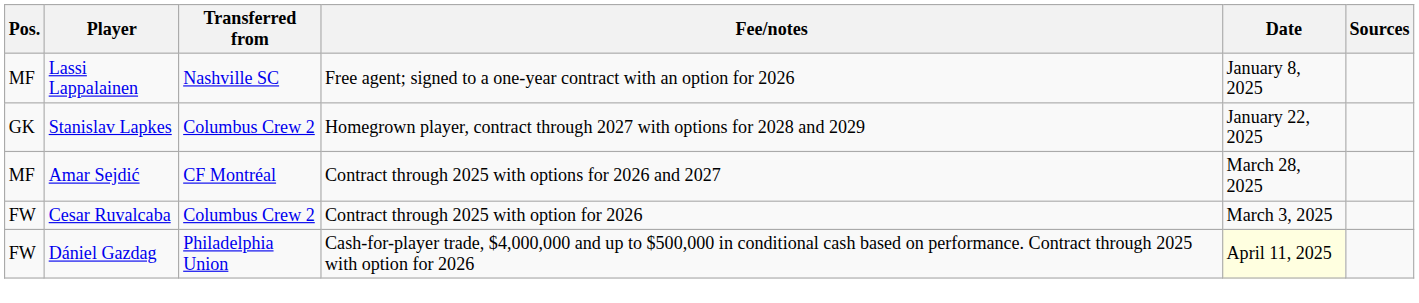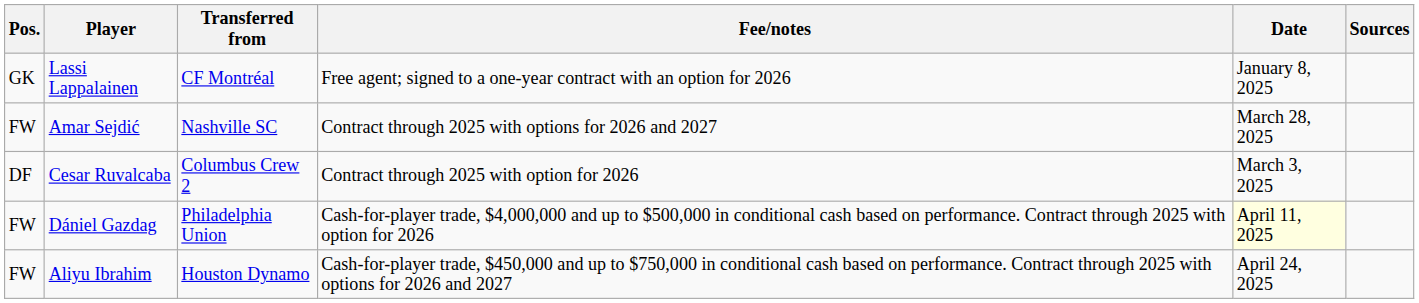 <table class="wikitable sortable" style="text-align: left">
 <tr>
 <th><strong>Pos.</strong></th>
 <th><strong>Player</strong></th>
 <th><strong>Transferred from</strong></th>
 <th><strong>Fee/notes</strong></th>
 <th><strong>Date</strong></th>
 <th><strong>Sources</strong></th>
 </tr>
 <tr>
-<td>MF</td>
+<td>GK</td>
 <td> <a href='#'>Lassi Lappalainen</a></td>
-<td> <a href='#'>Nashville SC</a></td>
+<td> <a href='#'>CF Montréal</a></td>
 <td>Free agent; signed to a one-year contract with an option for 2026</td>
 <td>January 8, 2025</td>
 <td align=center></td>
 </tr>
 <tr>
-<td>GK</td>
-<td> <a href='#'>Stanislav Lapkes</a></td>
-<td> <a href='#'>Columbus Crew 2</a></td>
-<td>Homegrown player, contract through 2027 with options for 2028 and 2029</td>
-<td>January 22, 2025</td>
-<td align=center></td>
-</tr>
-<tr>
-<td>MF</td>
+<td>FW</td>
 <td> <a href='#'>Amar Sejdić</a></td>
-<td> <a href='#'>CF Montréal</a></td>
+<td> <a href='#'>Nashville SC</a></td>
 <td>Contract through 2025 with options for 2026 and 2027</td>
 <td>March 28, 2025</td>
 <td align=center></td>
 </tr>
 <tr>
-<td>FW</td>
+<td>DF</td>
 <td> <a href='#'>Cesar Ruvalcaba</a></td>
 <td> <a href='#'>Columbus Crew 2</a></td>
 <td>Contract through 2025 with option for 2026</td>
 <td>March 3, 2025</td>
 <td align=center></td>
 </tr>
 <tr>
 <td>FW</td>
 <td> <a href='#'>Dániel Gazdag</a></td>
 <td> <a href='#'>Philadelphia Union</a></td>
 <td>Cash-for-player trade, $4,000,000 and up to $500,000 in conditional cash based on performance. Contract through 2025 with option for 2026</td>
 <td style="background: lightyellow;">April 11, 2025</td>
 <td align=center></td>
 </tr>
+<tr>
+<td>FW</td>
+<td> <a href='#'>Aliyu Ibrahim</a></td>
+<td> <a href='#'>Houston Dynamo</a></td>
+<td>Cash-for-player trade, $450,000 and up to $750,000 in conditional cash based on performance. Contract through 2025 with options for 2026 and 2027</td>
+<td>April 24, 2025</td>
+<td align=center></td>
+</tr>
 </table>
